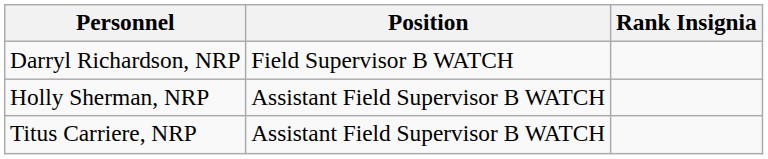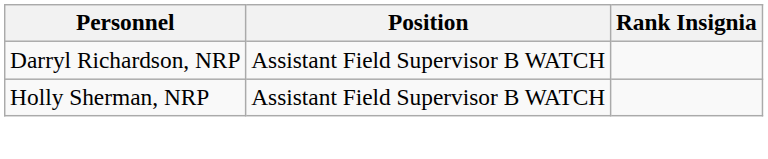 <table class="wikitable">
 <tr>
 <th>Personnel</th>
 <th>Position</th>
 <th>Rank Insignia</th>
 </tr>
 <tr>
 <td>Darryl Richardson, NRP</td>
-<td>Field Supervisor B WATCH</td>
+<td>Assistant Field Supervisor B WATCH</td>
 <td></td>
 </tr>
 <tr>
 <td>Holly Sherman, NRP</td>
 <td>Assistant Field Supervisor B WATCH</td>
 <td></td>
 </tr>
-<tr>
-<td>Titus Carriere, NRP</td>
-<td>Assistant Field Supervisor B WATCH</td>
-<td></td>
-</tr>
 </table>
